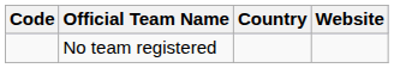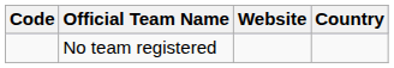 <table class="wikitable">
 <tr style="background:#ccccff;">
 <th>Code</th>
 <th>Official Team Name</th>
+<th>Website</th>
 <th>Country</th>
-<th>Website</th>
 </tr>
 <tr>
 <td></td>
 <td>No team registered</td>
 <td></td>
 <td></td>
 </tr>
 </table>
